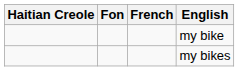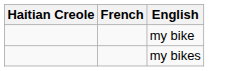 <table class="wikitable">
 <tr>
 <th scope="col">Haitian Creole</th>
-<th>Fon</th>
 <th>French</th>
 <th>English</th>
 </tr>
 <tr>
-<td></td>
 <td></td>
 <td></td>
 <td>my bike</td>
 </tr>
 <tr>
 <td></td>
 <td></td>
-<td></td>
 <td>my bikes</td>
 </tr>
 </table>
